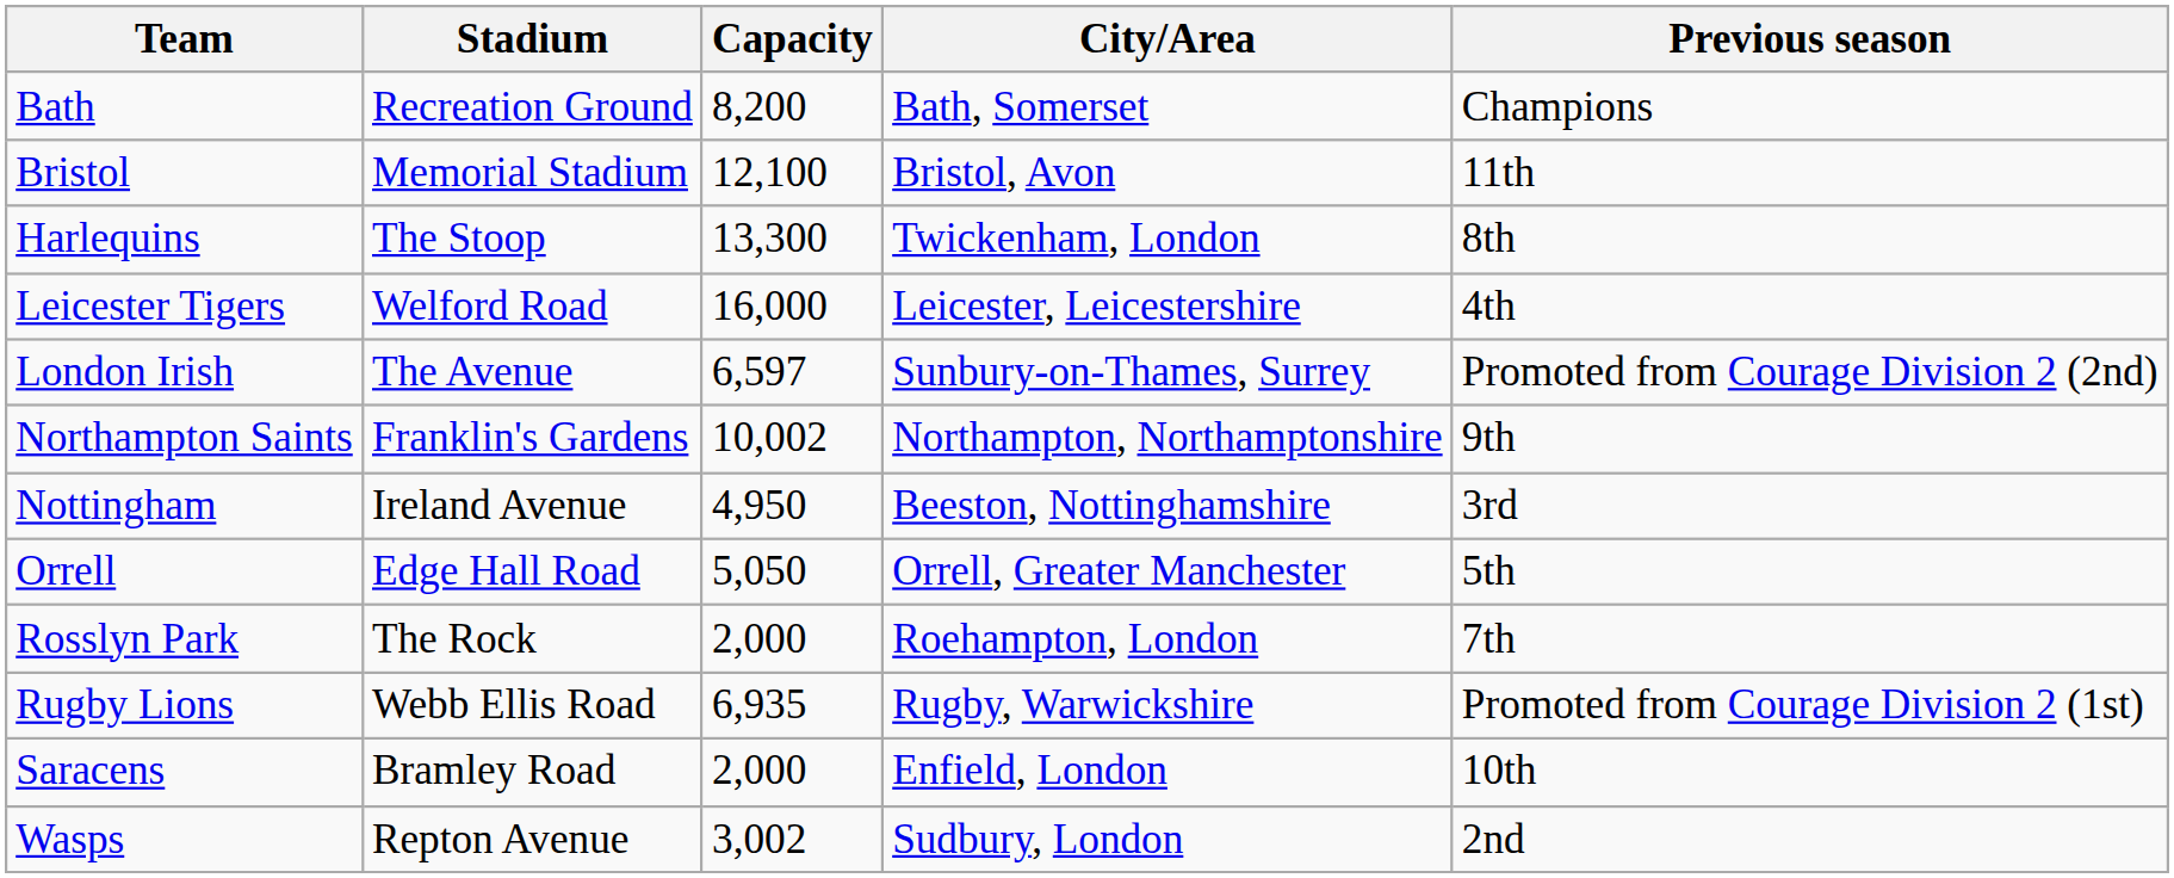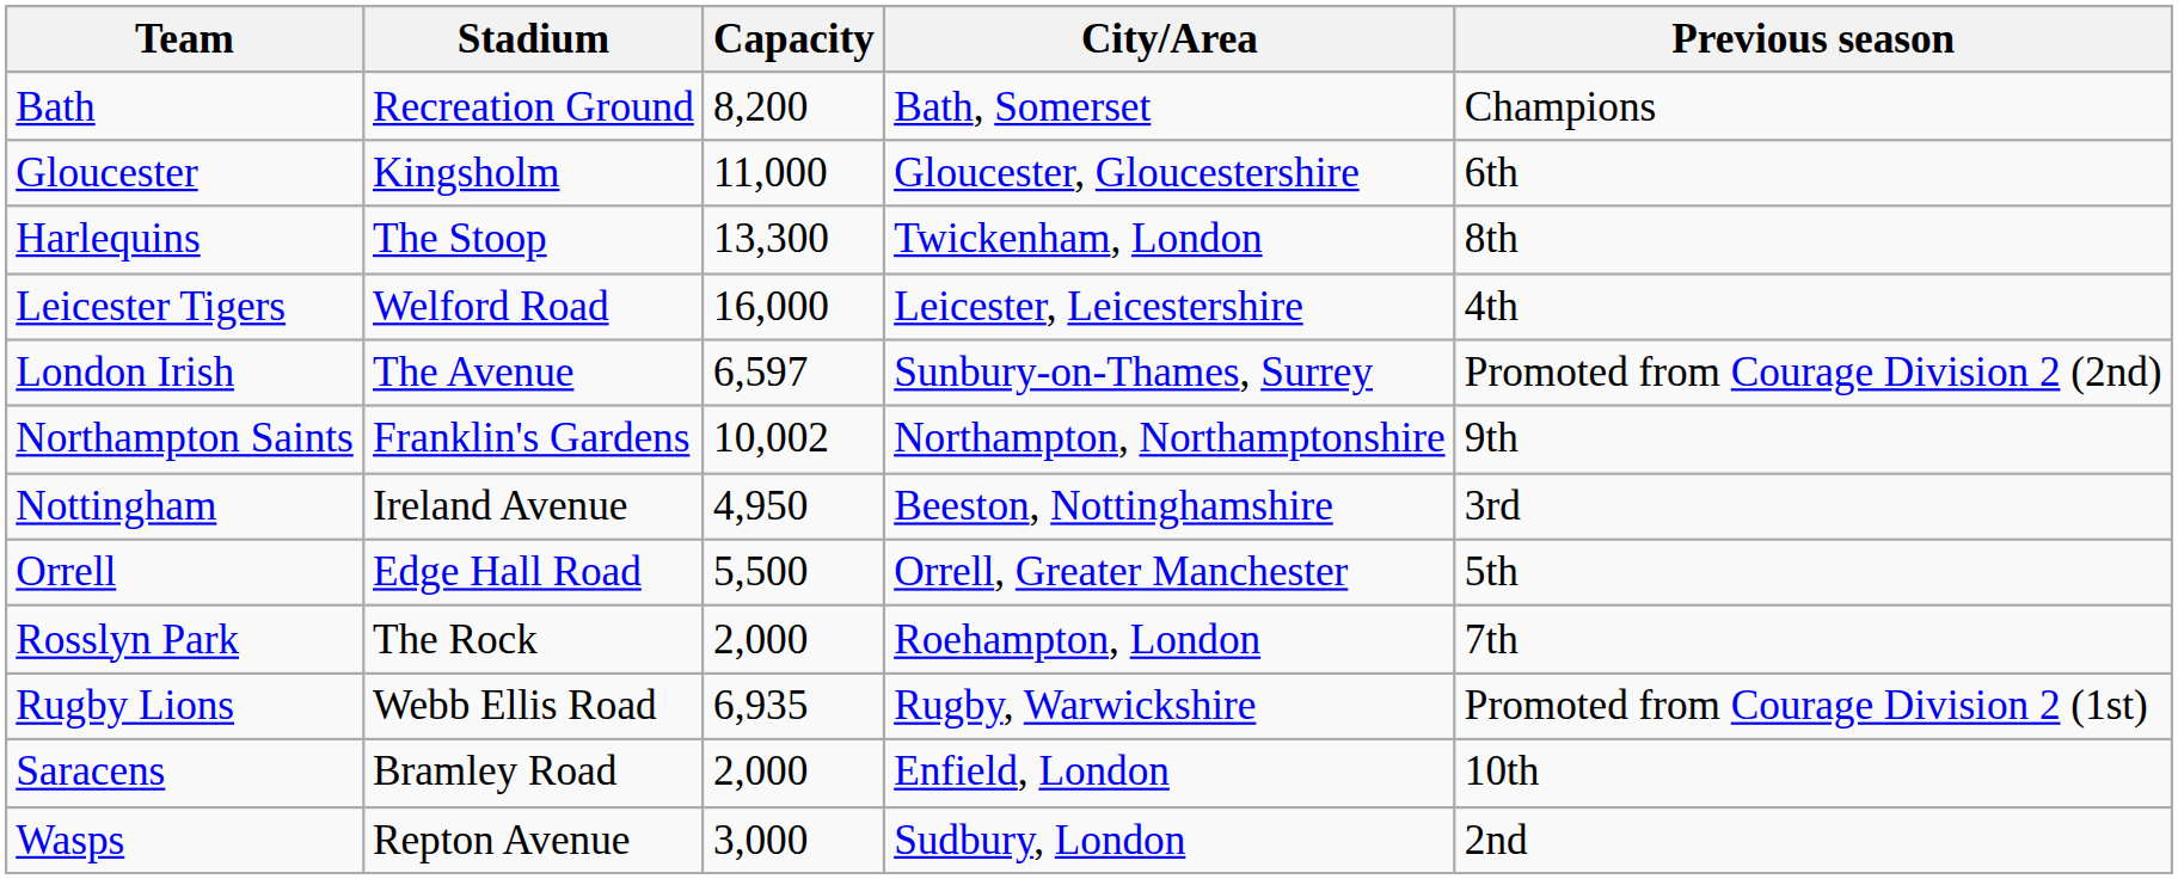 <table class="wikitable sortable">
 <tr>
 <th>Team</th>
 <th>Stadium</th>
 <th>Capacity</th>
 <th>City/Area</th>
 <th>Previous season</th>
 </tr>
 <tr>
 <td><a href='#'>Bath</a></td>
 <td><a href='#'>Recreation Ground</a></td>
 <td>8,200</td>
 <td><a href='#'>Bath</a>, <a href='#'>Somerset</a></td>
 <td>Champions</td>
 </tr>
 <tr>
-<td><a href='#'>Bristol</a></td>
-<td><a href='#'>Memorial Stadium</a></td>
-<td>12,100</td>
-<td><a href='#'>Bristol</a>, <a href='#'>Avon</a></td>
-<td>11th</td>
+<td><a href='#'>Gloucester</a></td>
+<td><a href='#'>Kingsholm</a></td>
+<td>11,000</td>
+<td><a href='#'>Gloucester</a>, <a href='#'>Gloucestershire</a></td>
+<td>6th</td>
 </tr>
 <tr>
 <td><a href='#'>Harlequins</a></td>
 <td><a href='#'>The Stoop</a></td>
 <td>13,300</td>
 <td><a href='#'>Twickenham</a>, <a href='#'>London</a></td>
 <td>8th</td>
 </tr>
 <tr>
 <td><a href='#'>Leicester Tigers</a></td>
 <td><a href='#'>Welford Road</a></td>
 <td>16,000</td>
 <td><a href='#'>Leicester</a>, <a href='#'>Leicestershire</a></td>
 <td>4th</td>
 </tr>
 <tr>
 <td><a href='#'>London Irish</a></td>
 <td><a href='#'>The Avenue</a></td>
 <td>6,597</td>
 <td><a href='#'>Sunbury-on-Thames</a>, <a href='#'>Surrey</a></td>
 <td>Promoted from <a href='#'>Courage Division 2</a> (2nd)</td>
 </tr>
 <tr>
 <td><a href='#'>Northampton Saints</a></td>
 <td><a href='#'>Franklin's Gardens</a></td>
 <td>10,002</td>
 <td><a href='#'>Northampton</a>, <a href='#'>Northamptonshire</a></td>
 <td>9th</td>
 </tr>
 <tr>
 <td><a href='#'>Nottingham</a></td>
 <td>Ireland Avenue</td>
 <td>4,950</td>
 <td><a href='#'>Beeston</a>, <a href='#'>Nottinghamshire</a></td>
 <td>3rd</td>
 </tr>
 <tr>
 <td><a href='#'>Orrell</a></td>
 <td><a href='#'>Edge Hall Road</a></td>
-<td>5,050</td>
+<td>5,500</td>
 <td><a href='#'>Orrell</a>, <a href='#'>Greater Manchester</a></td>
 <td>5th</td>
 </tr>
 <tr>
 <td><a href='#'>Rosslyn Park</a></td>
 <td>The Rock</td>
 <td>2,000</td>
 <td><a href='#'>Roehampton</a>, <a href='#'>London</a></td>
 <td>7th</td>
 </tr>
 <tr>
 <td><a href='#'>Rugby Lions</a></td>
 <td>Webb Ellis Road</td>
 <td>6,935</td>
 <td><a href='#'>Rugby</a>, <a href='#'>Warwickshire</a></td>
 <td>Promoted from <a href='#'>Courage Division 2</a> (1st)</td>
 </tr>
 <tr>
 <td><a href='#'>Saracens</a></td>
 <td>Bramley Road</td>
 <td>2,000</td>
 <td><a href='#'>Enfield</a>, <a href='#'>London</a></td>
 <td>10th</td>
 </tr>
 <tr>
 <td><a href='#'>Wasps</a></td>
 <td>Repton Avenue</td>
-<td>3,002</td>
+<td>3,000</td>
 <td><a href='#'>Sudbury</a>, <a href='#'>London</a></td>
 <td>2nd</td>
 </tr>
 <tr>
 </tr>
 </table>
